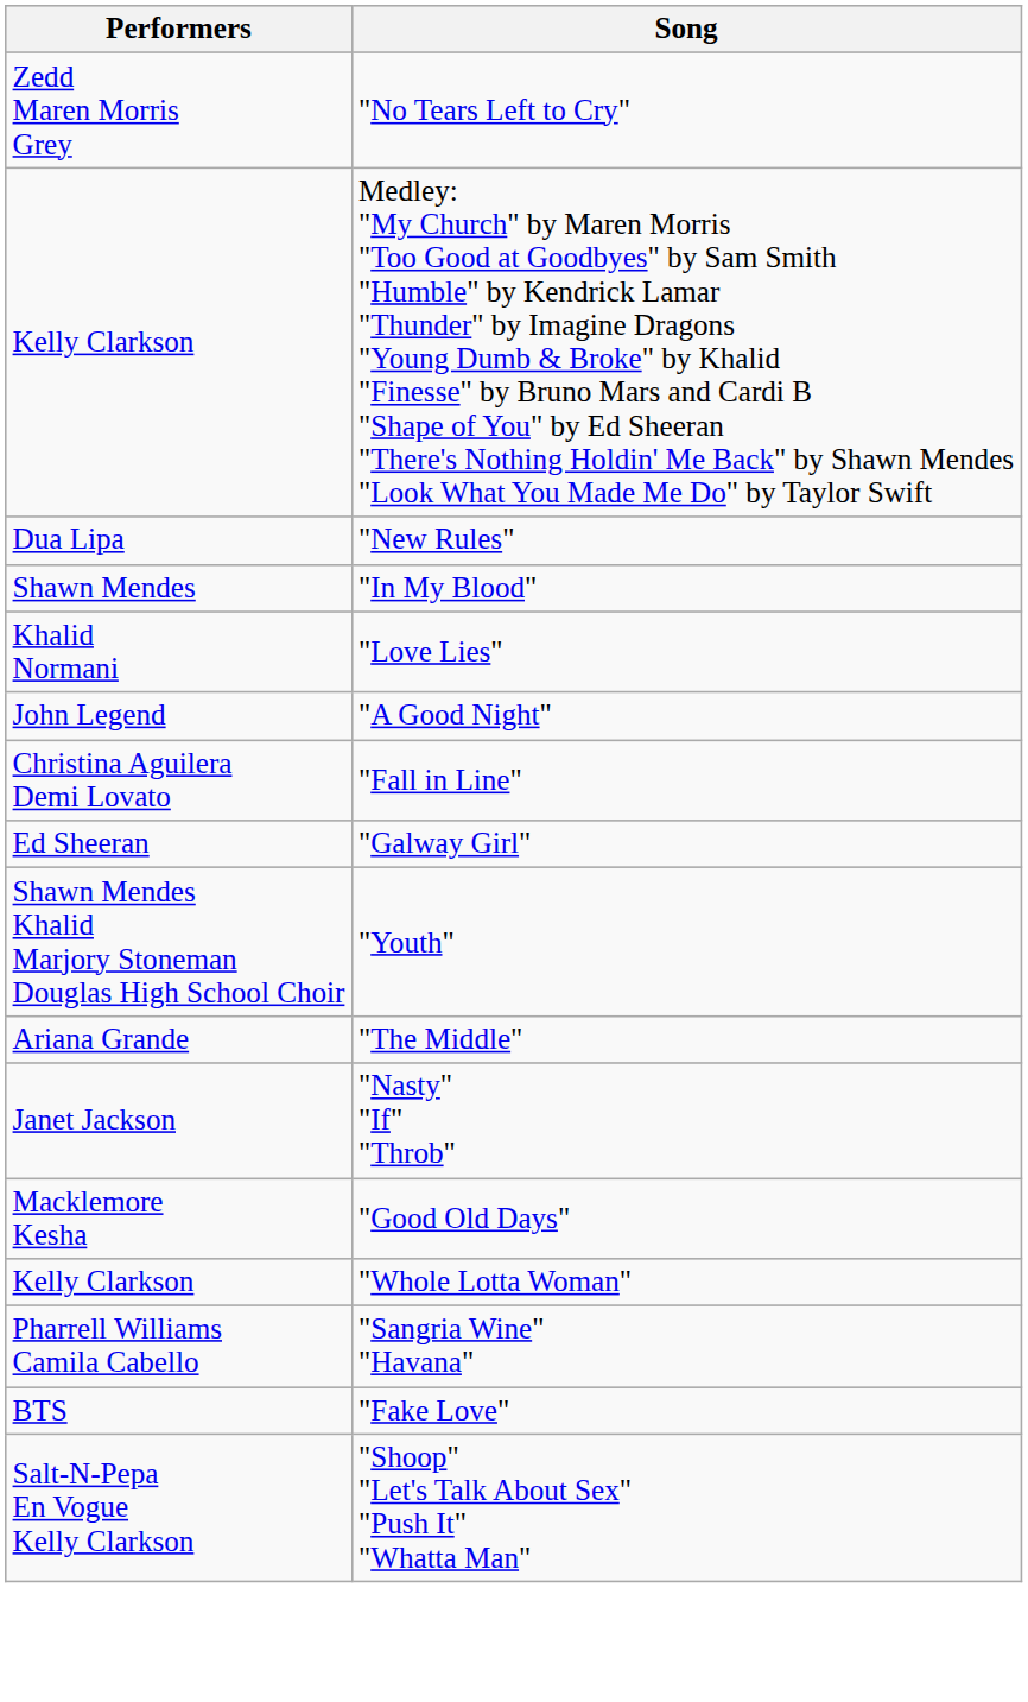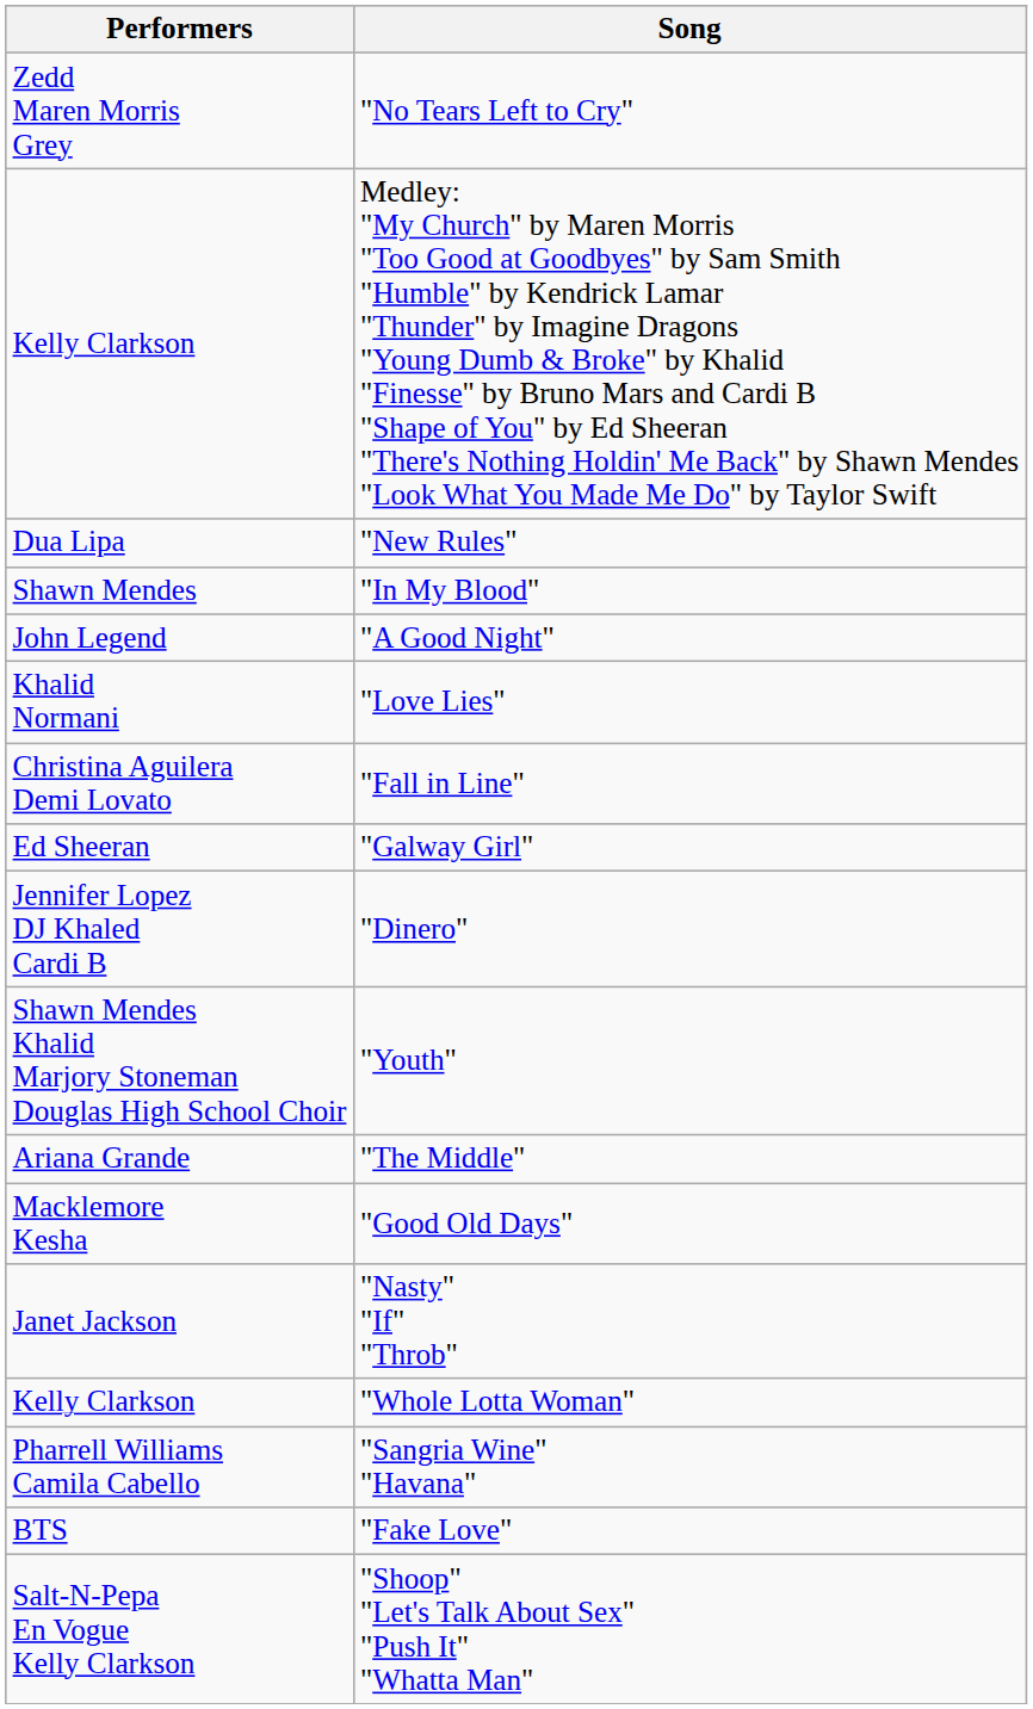 <table class="wikitable">
 <tr>
 <th>Performers</th>
 <th>Song</th>
 </tr>
 <tr>
 <td><a href='#'>Zedd</a><br><a href='#'>Maren Morris</a><br><a href='#'>Grey</a></td>
 <td>"<a href='#'>No Tears Left to Cry</a>"</td>
 </tr>
 <tr>
 <td><a href='#'>Kelly Clarkson</a></td>
 <td>Medley:<br>"<a href='#'>My Church</a>" by Maren Morris<br>"<a href='#'>Too Good at Goodbyes</a>" by Sam Smith<br>"<a href='#'>Humble</a>" by Kendrick Lamar<br>"<a href='#'>Thunder</a>" by Imagine Dragons<br>"<a href='#'>Young Dumb & Broke</a>" by Khalid <br>"<a href='#'>Finesse</a>" by Bruno Mars and Cardi B<br>"<a href='#'>Shape of You</a>" by Ed Sheeran<br>"<a href='#'>There's Nothing Holdin' Me Back</a>" by Shawn Mendes<br>"<a href='#'>Look What You Made Me Do</a>" by Taylor Swift</td>
 </tr>
 <tr>
 <td><a href='#'>Dua Lipa</a></td>
 <td>"<a href='#'>New Rules</a>"</td>
 </tr>
 <tr>
 <td><a href='#'>Shawn Mendes</a></td>
 <td>"<a href='#'>In My Blood</a>"</td>
 </tr>
 <tr>
+<td><a href='#'>John Legend</a></td>
+<td>"<a href='#'>A Good Night</a>"</td>
+</tr>
+<tr>
 <td><a href='#'>Khalid</a><br><a href='#'>Normani</a></td>
 <td>"<a href='#'>Love Lies</a>"</td>
-</tr>
-<tr>
-<td><a href='#'>John Legend</a></td>
-<td>"<a href='#'>A Good Night</a>"</td>
 </tr>
 <tr>
 <td><a href='#'>Christina Aguilera</a><br><a href='#'>Demi Lovato</a></td>
 <td>"<a href='#'>Fall in Line</a>"</td>
 </tr>
 <tr>
 <td><a href='#'>Ed Sheeran</a></td>
 <td>"<a href='#'>Galway Girl</a>"<br></td>
 </tr>
 <tr>
+<td><a href='#'>Jennifer Lopez</a><br><a href='#'>DJ Khaled</a><br><a href='#'>Cardi B</a> </td>
+<td>"<a href='#'>Dinero</a>"</td>
+</tr>
+<tr>
 <td><a href='#'>Shawn Mendes</a><br><a href='#'>Khalid</a><br><a href='#'>Marjory Stoneman <br>Douglas High School Choir</a></td>
 <td>"<a href='#'>Youth</a>"</td>
 </tr>
 <tr>
 <td><a href='#'>Ariana Grande</a></td>
 <td>"<a href='#'>The Middle</a>"</td>
 </tr>
 <tr>
+<td><a href='#'>Macklemore</a><br><a href='#'>Kesha</a></td>
+<td>"<a href='#'>Good Old Days</a>"<br></td>
+</tr>
+<tr>
 <td><a href='#'>Janet Jackson</a></td>
 <td>"<a href='#'>Nasty</a>"<br>"<a href='#'>If</a>"<br>"<a href='#'>Throb</a>"</td>
-</tr>
-<tr>
-<td><a href='#'>Macklemore</a><br><a href='#'>Kesha</a></td>
-<td>"<a href='#'>Good Old Days</a>"<br></td>
 </tr>
 <tr>
 <td><a href='#'>Kelly Clarkson</a></td>
 <td>"<a href='#'>Whole Lotta Woman</a>"</td>
 </tr>
 <tr>
 <td><a href='#'>Pharrell Williams</a><br><a href='#'>Camila Cabello</a></td>
 <td>"<a href='#'>Sangria Wine</a>"<br>"<a href='#'>Havana</a>"</td>
 </tr>
 <tr>
 <td><a href='#'>BTS</a></td>
 <td>"<a href='#'>Fake Love</a>"</td>
 </tr>
 <tr>
 <td><a href='#'>Salt-N-Pepa</a> <br><a href='#'>En Vogue</a><br><a href='#'>Kelly Clarkson</a></td>
 <td>"<a href='#'>Shoop</a>"<br>"<a href='#'>Let's Talk About Sex</a>"<br>"<a href='#'>Push It</a>"<br>"<a href='#'>Whatta Man</a>"</td>
 </tr>
 </table>
